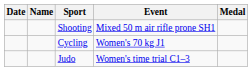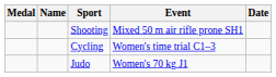 <table class="wikitable sortable" style="font-size: 95%;">
 <tr>
-<th>Date</th>
+<th>Medal</th>
 <th>Name</th>
 <th>Sport</th>
 <th>Event</th>
-<th>Medal</th>
+<th>Date</th>
 </tr>
 <tr>
 <td></td>
 <td></td>
 <td><a href='#'>Shooting</a></td>
 <td><a href='#'>Mixed 50 m air rifle prone SH1</a></td>
 <td></td>
 </tr>
 <tr>
 <td></td>
 <td></td>
 <td><a href='#'>Cycling</a></td>
-<td><a href='#'>Women's 70 kg J1</a></td>
+<td><a href='#'>Women's time trial C1–3</a></td>
 <td></td>
 </tr>
 <tr>
 <td></td>
 <td></td>
 <td><a href='#'>Judo</a></td>
-<td><a href='#'>Women's time trial C1–3</a></td>
+<td><a href='#'>Women's 70 kg J1</a></td>
 <td></td>
 </tr>
 </table>
